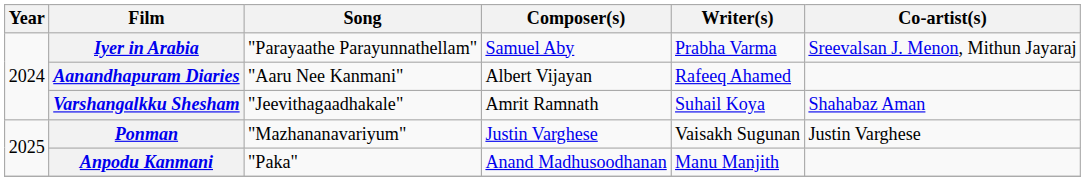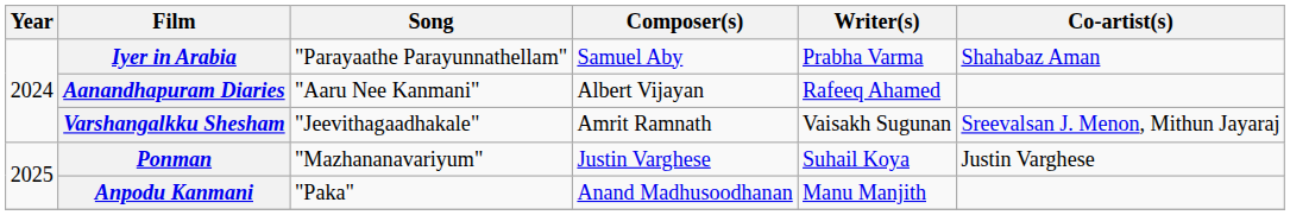 <table class="wikitable">
 <tr>
 <th>Year</th>
 <th>Film</th>
 <th>Song</th>
 <th>Composer(s)</th>
 <th>Writer(s)</th>
 <th>Co-artist(s)</th>
 </tr>
 <tr>
 <td rowspan="3">2024</td>
 <th><em><a href='#'>Iyer in Arabia</a></em></th>
 <td>"Parayaathe Parayunnathellam"</td>
 <td><a href='#'>Samuel Aby</a></td>
 <td><a href='#'>Prabha Varma</a></td>
-<td><a href='#'>Sreevalsan J. Menon</a>, Mithun Jayaraj</td>
+<td><a href='#'>Shahabaz Aman</a></td>
 </tr>
 <tr>
 <th><em><a href='#'>Aanandhapuram Diaries</a></em></th>
 <td>"Aaru Nee Kanmani"</td>
 <td>Albert Vijayan</td>
 <td><a href='#'>Rafeeq Ahamed</a></td>
 <td></td>
 </tr>
 <tr>
 <th><em><a href='#'>Varshangalkku Shesham</a></em></th>
 <td>"Jeevithagaadhakale"</td>
 <td>Amrit Ramnath</td>
-<td><a href='#'>Suhail Koya</a></td>
-<td><a href='#'>Shahabaz Aman</a></td>
+<td>Vaisakh Sugunan</td>
+<td><a href='#'>Sreevalsan J. Menon</a>, Mithun Jayaraj</td>
 </tr>
 <tr>
 <td rowspan="2">2025</td>
 <th><em><a href='#'>Ponman</a></em></th>
 <td>"Mazhananavariyum"</td>
 <td><a href='#'>Justin Varghese</a></td>
-<td>Vaisakh Sugunan</td>
+<td><a href='#'>Suhail Koya</a></td>
 <td>Justin Varghese</td>
 </tr>
 <tr>
 <th><em><a href='#'>Anpodu Kanmani</a></em></th>
 <td>"Paka"</td>
 <td><a href='#'>Anand Madhusoodhanan</a></td>
 <td><a href='#'>Manu Manjith</a></td>
 <td></td>
 </tr>
 <tr>
 </tr>
 </table>
